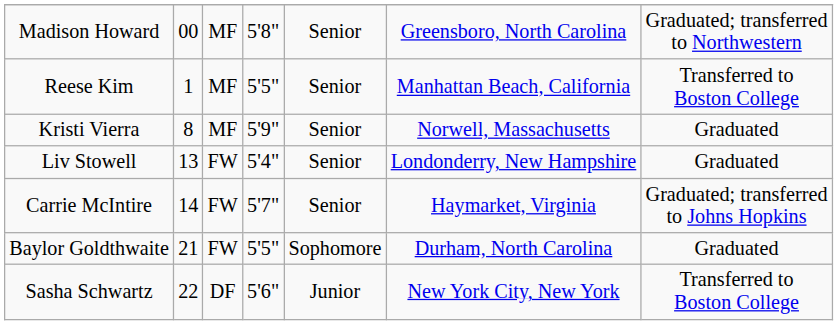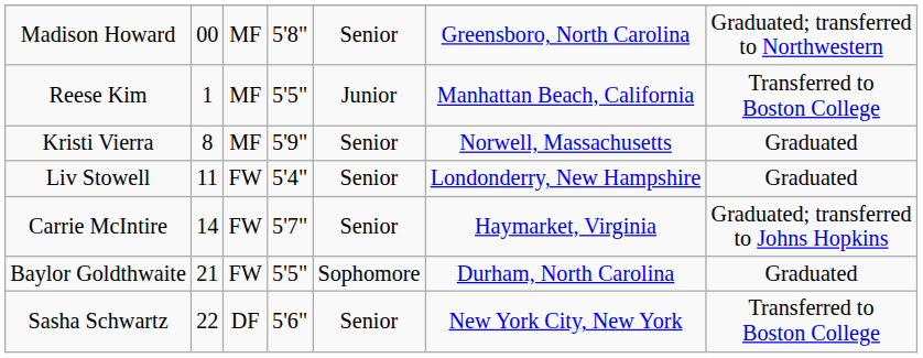 <table class="wikitable sortable" style="text-align:center;" border="1">
 <tr align=center>
 </tr>
 <tr>
 <td>Madison Howard</td>
 <td>00</td>
 <td>MF</td>
 <td>5'8"</td>
 <td>Senior</td>
 <td><a href='#'>Greensboro, North Carolina</a></td>
 <td>Graduated; transferred<br>to <a href='#'>Northwestern</a></td>
 </tr>
 <tr>
 <td>Reese Kim</td>
 <td>1</td>
 <td>MF</td>
 <td>5'5"</td>
-<td>Senior</td>
+<td> Junior</td>
 <td><a href='#'>Manhattan Beach, California</a></td>
 <td>Transferred to<br><a href='#'>Boston College</a></td>
 </tr>
 <tr>
 <td>Kristi Vierra</td>
 <td>8</td>
 <td>MF</td>
 <td>5'9"</td>
 <td>Senior</td>
 <td><a href='#'>Norwell, Massachusetts</a></td>
 <td>Graduated</td>
 </tr>
 <tr>
 <td>Liv Stowell</td>
-<td>13</td>
+<td>11</td>
 <td>FW</td>
 <td>5'4"</td>
 <td>Senior</td>
 <td><a href='#'>Londonderry, New Hampshire</a></td>
 <td>Graduated</td>
 </tr>
 <tr>
 <td>Carrie McIntire</td>
 <td>14</td>
 <td>FW</td>
 <td>5'7"</td>
 <td>Senior</td>
 <td><a href='#'>Haymarket, Virginia</a></td>
 <td>Graduated; transferred<br>to <a href='#'>Johns Hopkins</a></td>
 </tr>
 <tr>
 <td>Baylor Goldthwaite</td>
 <td>21</td>
 <td>FW</td>
 <td>5'5"</td>
 <td>Sophomore</td>
 <td><a href='#'>Durham, North Carolina</a></td>
 <td>Graduated</td>
 </tr>
 <tr>
 <td>Sasha Schwartz</td>
 <td>22</td>
 <td>DF</td>
 <td>5'6"</td>
-<td> Junior</td>
+<td>Senior</td>
 <td><a href='#'>New York City, New York</a></td>
 <td>Transferred to<br><a href='#'>Boston College</a></td>
 </tr>
 </table>
